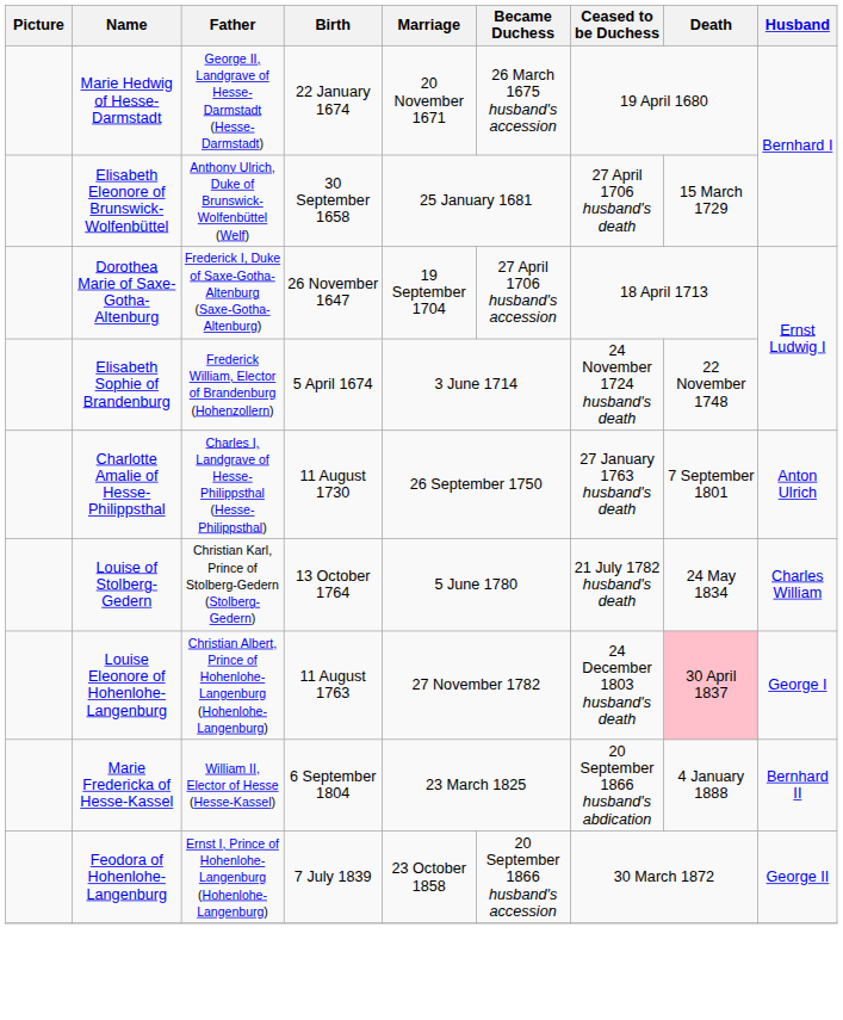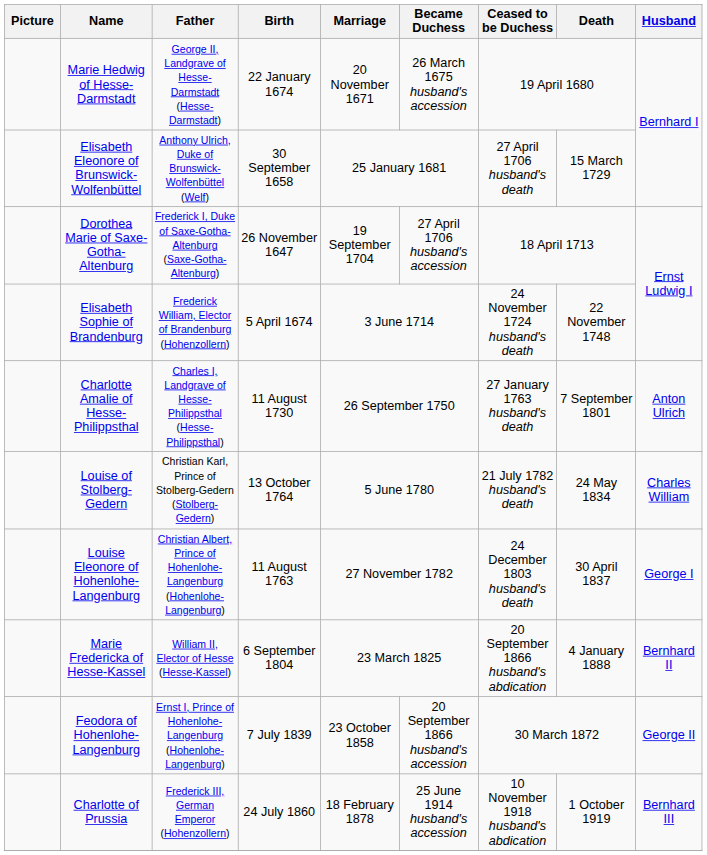 <table width=100% class="wikitable">
 <tr>
 <th width = "6%">Picture</th>
 <th width = "10%">Name</th>
 <th width = "9%">Father</th>
 <th width = "10%">Birth</th>
 <th width = "9%">Marriage</th>
 <th width = "9%">Became Duchess</th>
 <th width = "9%">Ceased to be Duchess</th>
 <th width = "9%">Death</th>
 <th width = "5%"><a href='#'>Husband</a></th>
 </tr>
 <tr>
 <td align="center"></td>
 <td align="center"><a href='#'>Marie Hedwig of Hesse-Darmstadt</a></td>
 <td align="center"><small><a href='#'>George II, Landgrave of Hesse-Darmstadt</a><br>(<a href='#'>Hesse-Darmstadt</a>)</small></td>
 <td align="center">22 January 1674</td>
 <td align="center">20 November 1671</td>
 <td align="center">26 March 1675<br><em>husband's accession</em></td>
 <td align="center" colspan="2">19 April 1680</td>
 <td align="center" rowspan="2"><a href='#'>Bernhard I</a></td>
 </tr>
 <tr>
 <td align="center"></td>
 <td align="center"><a href='#'>Elisabeth Eleonore of Brunswick-Wolfenbüttel</a></td>
 <td align="center"><small><a href='#'>Anthony Ulrich, Duke of Brunswick-Wolfenbüttel</a><br>(<a href='#'>Welf</a>)</small></td>
 <td align="center">30 September 1658</td>
 <td align="center" colspan="2">25 January 1681</td>
 <td align="center">27 April 1706<br><em>husband's death</em></td>
 <td align="center">15 March 1729</td>
 </tr>
 <tr>
 <td align="center"></td>
 <td align="center"><a href='#'>Dorothea Marie of Saxe-Gotha-Altenburg</a></td>
 <td align="center"><small><a href='#'>Frederick I, Duke of Saxe-Gotha-Altenburg</a><br>(<a href='#'>Saxe-Gotha-Altenburg</a>)</small></td>
 <td align="center">26 November 1647</td>
 <td align="center">19 September 1704</td>
 <td align="center">27 April 1706<br><em>husband's accession</em></td>
 <td align="center" colspan="2">18 April 1713</td>
 <td align="center" rowspan="2"><a href='#'>Ernst Ludwig I</a></td>
 </tr>
 <tr>
 <td align="center"></td>
 <td align="center"><a href='#'>Elisabeth Sophie of Brandenburg</a></td>
 <td align="center"><small><a href='#'>Frederick William, Elector of Brandenburg</a><br>(<a href='#'>Hohenzollern</a>)</small></td>
 <td align="center">5 April 1674</td>
 <td align="center" colspan="2">3 June 1714</td>
 <td align="center">24 November 1724<br><em>husband's death</em></td>
 <td align="center">22 November 1748</td>
 </tr>
 <tr>
 <td align="center"></td>
 <td align="center"><a href='#'>Charlotte Amalie of Hesse-Philippsthal</a></td>
 <td align="center"><small><a href='#'>Charles I, Landgrave of Hesse-Philippsthal</a><br>(<a href='#'>Hesse-Philippsthal</a>)</small></td>
 <td align="center">11 August 1730</td>
 <td align="center" colspan="2">26 September 1750</td>
 <td align="center">27 January 1763 <br><em>husband's death</em></td>
 <td align="center">7 September 1801</td>
 <td align="center"><a href='#'>Anton Ulrich</a></td>
 </tr>
 <tr>
 <td align="center"></td>
 <td align="center"><a href='#'>Louise of Stolberg-Gedern</a></td>
 <td align="center"><small>Christian Karl, Prince of Stolberg-Gedern<br>(<a href='#'>Stolberg-Gedern</a>)</small></td>
 <td align="center">13 October 1764</td>
 <td align="center" colspan="2">5 June 1780</td>
 <td align="center">21 July 1782<br><em>husband's death</em></td>
 <td align="center">24 May 1834</td>
 <td align="center"><a href='#'>Charles William</a></td>
 </tr>
 <tr>
 <td align="center"></td>
 <td align="center"><a href='#'>Louise Eleonore of Hohenlohe-Langenburg</a></td>
 <td align="center"><small><a href='#'>Christian Albert, Prince of Hohenlohe-Langenburg</a><br>(<a href='#'>Hohenlohe-Langenburg</a>)</small></td>
 <td align="center">11 August 1763</td>
 <td align="center" colspan="2">27 November 1782</td>
 <td align="center">24 December 1803<br><em>husband's death</em></td>
-<td align="center" style="background: pink;">30 April 1837</td>
+<td align="center">30 April 1837</td>
 <td align="center"><a href='#'>George I</a></td>
 </tr>
 <tr>
 <td align="center"></td>
 <td align="center"><a href='#'>Marie Fredericka of Hesse-Kassel</a></td>
 <td align="center"><small><a href='#'>William II, Elector of Hesse</a><br>(<a href='#'>Hesse-Kassel</a>)</small></td>
 <td align="center">6 September 1804</td>
 <td align="center" colspan="2">23 March 1825</td>
 <td align="center">20 September 1866<br><em>husband's abdication</em></td>
 <td align="center">4 January 1888</td>
 <td align="center"><a href='#'>Bernhard II</a></td>
 </tr>
 <tr>
 <td align="center"></td>
 <td align="center"><a href='#'>Feodora of Hohenlohe-Langenburg</a></td>
 <td align="center"><small><a href='#'>Ernst I, Prince of Hohenlohe-Langenburg</a><br>(<a href='#'>Hohenlohe-Langenburg</a>)</small></td>
 <td align="center">7 July 1839</td>
 <td align="center">23 October 1858</td>
 <td align="center">20 September 1866<br><em>husband's accession</em></td>
 <td align="center" colspan="2">30 March 1872</td>
 <td align="center"><a href='#'>George II</a></td>
 </tr>
 <tr>
+<td align="center"></td>
+<td align="center"><a href='#'>Charlotte of Prussia</a></td>
+<td align="center"><small><a href='#'>Frederick III, German Emperor</a><br>(<a href='#'>Hohenzollern</a>)</small></td>
+<td align="center">24 July 1860</td>
+<td align="center">18 February 1878</td>
+<td align="center">25 June 1914<br><em>husband's accession</em></td>
+<td align="center">10 November 1918<br><em>husband's abdication</em></td>
+<td align="center">1 October 1919</td>
+<td align="center"><a href='#'>Bernhard III</a></td>
+</tr>
+<tr>
 </tr>
 </table>
